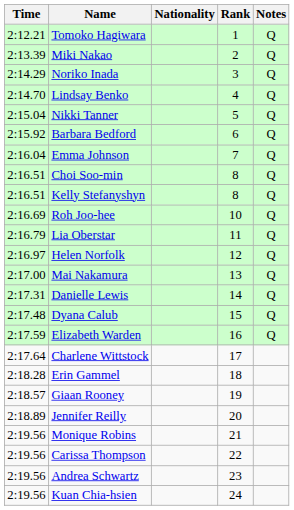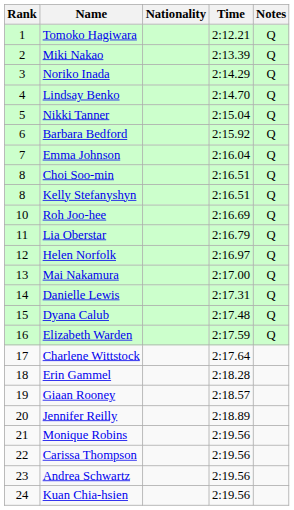 <table class="wikitable sortable" style="text-align:center">
 <tr>
-<th>Time</th>
+<th>Rank</th>
 <th>Name</th>
 <th>Nationality</th>
-<th>Rank</th>
+<th>Time</th>
 <th>Notes</th>
 </tr>
 <tr bgcolor=ccffcc>
-<td>2:12.21</td>
+<td>1</td>
 <td align=left><a href='#'>Tomoko Hagiwara</a></td>
 <td align=left></td>
-<td>1</td>
+<td>2:12.21</td>
 <td>Q</td>
 </tr>
 <tr bgcolor=ccffcc>
-<td>2:13.39</td>
+<td>2</td>
 <td align=left><a href='#'>Miki Nakao</a></td>
 <td align=left></td>
-<td>2</td>
+<td>2:13.39</td>
 <td>Q</td>
 </tr>
 <tr bgcolor=ccffcc>
-<td>2:14.29</td>
+<td>3</td>
 <td align=left><a href='#'>Noriko Inada</a></td>
 <td align=left></td>
-<td>3</td>
+<td>2:14.29</td>
 <td>Q</td>
 </tr>
 <tr bgcolor=ccffcc>
-<td>2:14.70</td>
+<td>4</td>
 <td align=left><a href='#'>Lindsay Benko</a></td>
 <td align=left></td>
-<td>4</td>
+<td>2:14.70</td>
 <td>Q</td>
 </tr>
 <tr bgcolor=ccffcc>
-<td>2:15.04</td>
+<td>5</td>
 <td align=left><a href='#'>Nikki Tanner</a></td>
 <td align=left></td>
-<td>5</td>
+<td>2:15.04</td>
 <td>Q</td>
 </tr>
 <tr bgcolor=ccffcc>
-<td>2:15.92</td>
+<td>6</td>
 <td align=left><a href='#'>Barbara Bedford</a></td>
 <td align=left></td>
-<td>6</td>
+<td>2:15.92</td>
 <td>Q</td>
 </tr>
 <tr bgcolor=ccffcc>
-<td>2:16.04</td>
+<td>7</td>
 <td align=left><a href='#'>Emma Johnson</a></td>
 <td align=left></td>
-<td>7</td>
+<td>2:16.04</td>
 <td>Q</td>
 </tr>
 <tr bgcolor=ccffcc>
-<td>2:16.51</td>
+<td>8</td>
 <td align=left><a href='#'>Choi Soo-min</a></td>
 <td align=left></td>
-<td>8</td>
+<td>2:16.51</td>
 <td>Q</td>
 </tr>
 <tr bgcolor=ccffcc>
-<td>2:16.51</td>
+<td>8</td>
 <td align=left><a href='#'>Kelly Stefanyshyn</a></td>
 <td align=left></td>
-<td>8</td>
+<td>2:16.51</td>
 <td>Q</td>
 </tr>
 <tr bgcolor=ccffcc>
-<td>2:16.69</td>
+<td>10</td>
 <td align=left><a href='#'>Roh Joo-hee</a></td>
 <td align=left></td>
-<td>10</td>
+<td>2:16.69</td>
 <td>Q</td>
 </tr>
 <tr bgcolor=ccffcc>
-<td>2:16.79</td>
+<td>11</td>
 <td align=left><a href='#'>Lia Oberstar</a></td>
 <td align=left></td>
-<td>11</td>
+<td>2:16.79</td>
 <td>Q</td>
 </tr>
 <tr bgcolor=ccffcc>
-<td>2:16.97</td>
+<td>12</td>
 <td align=left><a href='#'>Helen Norfolk</a></td>
 <td align=left></td>
-<td>12</td>
+<td>2:16.97</td>
 <td>Q</td>
 </tr>
 <tr bgcolor=ccffcc>
-<td>2:17.00</td>
+<td>13</td>
 <td align=left><a href='#'>Mai Nakamura</a></td>
 <td align=left></td>
-<td>13</td>
+<td>2:17.00</td>
 <td>Q</td>
 </tr>
 <tr bgcolor=ccffcc>
-<td>2:17.31</td>
+<td>14</td>
 <td align=left><a href='#'>Danielle Lewis</a></td>
 <td align=left></td>
-<td>14</td>
+<td>2:17.31</td>
 <td>Q</td>
 </tr>
 <tr bgcolor=ccffcc>
-<td>2:17.48</td>
+<td>15</td>
 <td align=left><a href='#'>Dyana Calub</a></td>
 <td align=left></td>
-<td>15</td>
+<td>2:17.48</td>
 <td>Q</td>
 </tr>
 <tr bgcolor=ccffcc>
-<td>2:17.59</td>
+<td>16</td>
 <td align=left><a href='#'>Elizabeth Warden</a></td>
 <td align=left></td>
-<td>16</td>
+<td>2:17.59</td>
 <td>Q</td>
 </tr>
 <tr>
-<td>2:17.64</td>
+<td>17</td>
 <td align=left><a href='#'>Charlene Wittstock</a></td>
 <td align=left></td>
-<td>17</td>
+<td>2:17.64</td>
 <td></td>
 </tr>
 <tr>
-<td>2:18.28</td>
+<td>18</td>
 <td align=left><a href='#'>Erin Gammel</a></td>
 <td align=left></td>
-<td>18</td>
+<td>2:18.28</td>
 <td></td>
 </tr>
 <tr>
-<td>2:18.57</td>
+<td>19</td>
 <td align=left><a href='#'>Giaan Rooney</a></td>
 <td align=left></td>
-<td>19</td>
+<td>2:18.57</td>
 <td></td>
 </tr>
 <tr>
-<td>2:18.89</td>
+<td>20</td>
 <td align=left><a href='#'>Jennifer Reilly</a></td>
 <td align=left></td>
-<td>20</td>
+<td>2:18.89</td>
 <td></td>
 </tr>
 <tr>
-<td>2:19.56</td>
+<td>21</td>
 <td align=left><a href='#'>Monique Robins</a></td>
 <td align=left></td>
-<td>21</td>
+<td>2:19.56</td>
 <td></td>
 </tr>
 <tr>
-<td>2:19.56</td>
+<td>22</td>
 <td align=left><a href='#'>Carissa Thompson</a></td>
 <td align=left></td>
-<td>22</td>
+<td>2:19.56</td>
 <td></td>
 </tr>
 <tr>
-<td>2:19.56</td>
+<td>23</td>
 <td align=left><a href='#'>Andrea Schwartz</a></td>
 <td align=left></td>
-<td>23</td>
+<td>2:19.56</td>
 <td></td>
 </tr>
 <tr>
-<td>2:19.56</td>
+<td>24</td>
 <td align=left><a href='#'>Kuan Chia-hsien</a></td>
 <td align=left></td>
-<td>24</td>
+<td>2:19.56</td>
 <td></td>
 </tr>
 </table>
